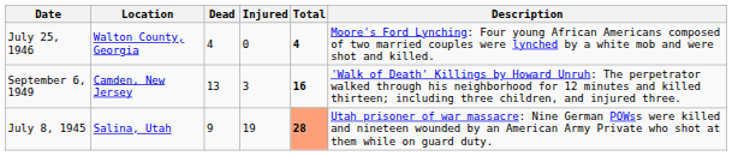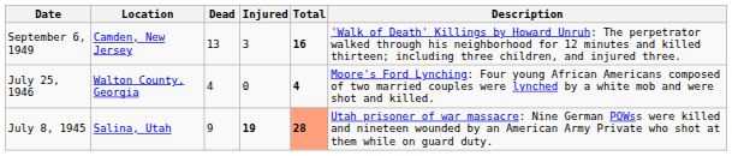 <table class="wikitable sortable">
 <tr>
 <th width=12%>Date</th>
 <th width=16%>Location</th>
 <th width=5%>Dead</th>
 <th width=5%>Injured</th>
 <th width=5%>Total</th>
 <th width=60%>Description</th>
 </tr>
 <tr>
+<td>September 6, 1949</td>
+<td><a href='#'>Camden, New Jersey</a></td>
+<td>13</td>
+<td>3</td>
+<td><strong>16</strong></td>
+<td><a href='#'>'Walk of Death' Killings by Howard Unruh</a>: The perpetrator walked through his neighborhood for 12 minutes and killed thirteen; including three children, and injured three.</td>
+</tr>
+<tr>
 <td>July 25, 1946</td>
 <td><a href='#'>Walton County, Georgia</a></td>
 <td>4</td>
 <td>0</td>
 <td><strong>4</strong></td>
 <td><a href='#'>Moore's Ford Lynching</a>: Four young African Americans composed of two married couples were <a href='#'>lynched</a> by a white mob and were shot and killed.</td>
 </tr>
 <tr>
-<td>September 6, 1949</td>
-<td><a href='#'>Camden, New Jersey</a></td>
-<td>13</td>
-<td>3</td>
-<td><strong>16</strong></td>
-<td><a href='#'>'Walk of Death' Killings by Howard Unruh</a>: The perpetrator walked through his neighborhood for 12 minutes and killed thirteen; including three children, and injured three.</td>
-</tr>
-<tr>
 <td>July 8, 1945</td>
 <td><a href='#'>Salina, Utah</a></td>
 <td>9</td>
-<td>19</td>
+<td><strong>19</strong></td>
 <td style="background: lightsalmon;"><strong>28</strong></td>
 <td><a href='#'>Utah prisoner of war massacre</a>: Nine German <a href='#'>POWs</a>s were killed and nineteen wounded by an American Army Private who shot at them while on guard duty.</td>
 </tr>
 </table>
